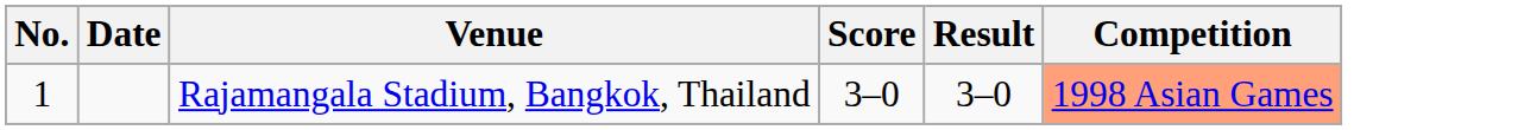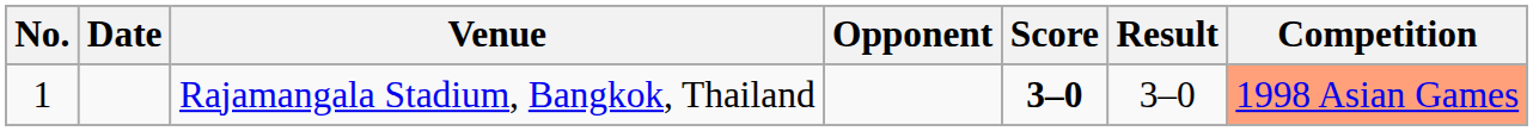 <table class="wikitable sortable">
 <tr>
 <th scope="col">No.</th>
 <th scope="col">Date</th>
 <th scope="col">Venue</th>
+<th scope="col">Opponent</th>
 <th scope="col">Score</th>
 <th scope="col">Result</th>
 <th scope="col">Competition</th>
 </tr>
 <tr>
 <td align="center">1</td>
 <td></td>
 <td><a href='#'>Rajamangala Stadium</a>, <a href='#'>Bangkok</a>, Thailand</td>
-<td align="center">3–0</td>
+<td></td>
+<td align="center"><strong>3–0</strong></td>
 <td align="center">3–0</td>
 <td style="background: lightsalmon;"><a href='#'>1998 Asian Games</a></td>
 </tr>
 </table>
